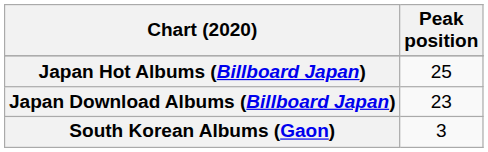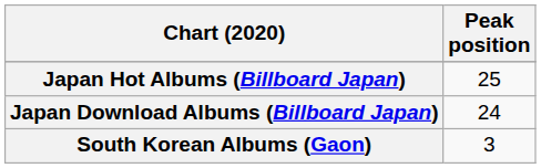 <table class="wikitable sortable plainrowheaders" style="text-align:center">
 <tr>
 <th scope="col">Chart (2020)</th>
 <th scope="col">Peak<br>position</th>
 </tr>
 <tr>
 </tr>
 <tr>
 <th scope="row">Japan Hot Albums (<em><a href='#'>Billboard Japan</a></em>)</th>
 <td>25</td>
 </tr>
 <tr>
 <th scope="row">Japan Download Albums (<em><a href='#'>Billboard Japan</a></em>)</th>
-<td>23</td>
+<td>24</td>
 </tr>
 <tr>
 <th scope="row">South Korean Albums (<a href='#'>Gaon</a>)</th>
 <td>3</td>
 </tr>
 </table>
